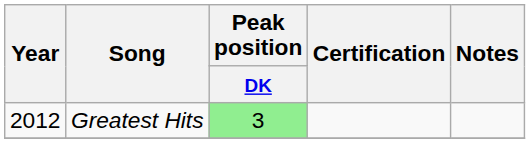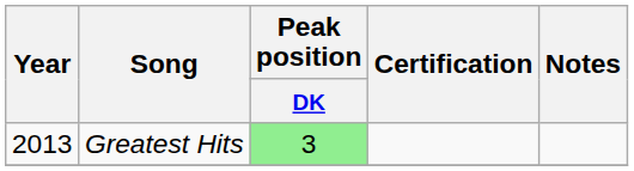 <table class="wikitable">
 <tr>
 <th width="33" rowspan="2" style="text-align:center;">Year</th>
 <th rowspan="2">Song</th>
 <th colspan="1">Peak<br>position</th>
 <th rowspan="2">Certification</th>
 <th rowspan="2">Notes</th>
 </tr>
 <tr>
 <th align="center"><a href='#'><small>DK</small></a></th>
 </tr>
 <tr>
-<td align="center">2012</td>
+<td align="center">2013</td>
 <td><em>Greatest Hits</em></td>
 <td align="center" style="background: lightgreen;">3</td>
 <td></td>
 <td></td>
 </tr>
 <tr>
 </tr>
 </table>
